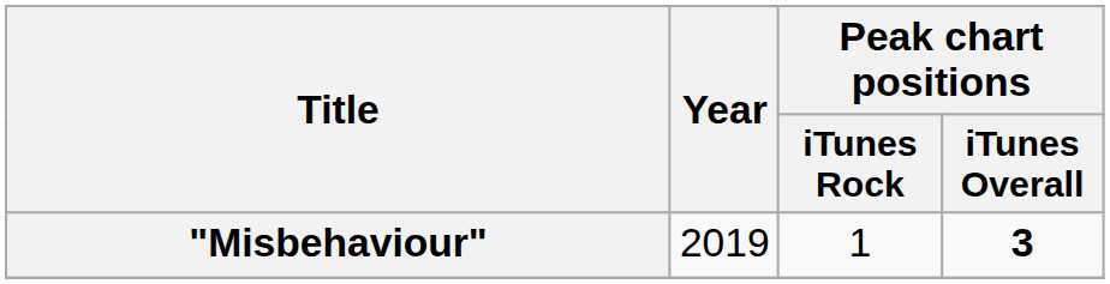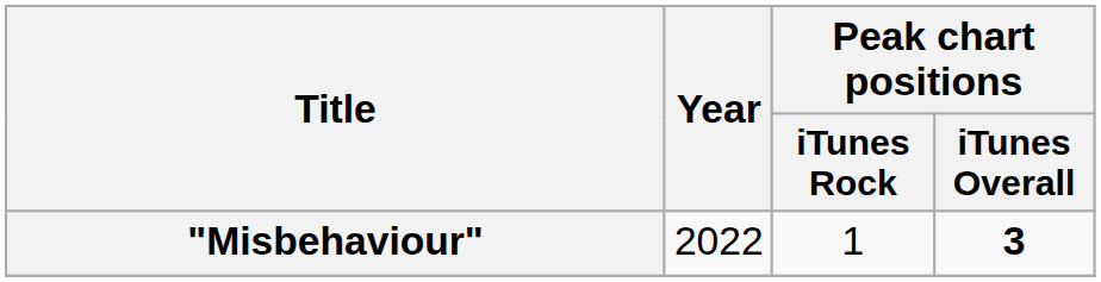 <table class="wikitable plainrowheaders" style="text-align:center;" border="1">
 <tr>
 <th scope="col" rowspan="2" style="width:16em;">Title</th>
 <th scope="col" rowspan="2">Year</th>
 <th scope="col" colspan="2">Peak chart positions</th>
 </tr>
 <tr>
 <th scope="col" style="width:4em;font-size:90%;">iTunes Rock<br></th>
 <th scope="col" style="width:4em;font-size:90%;">iTunes Overall<br></th>
 </tr>
 <tr>
 <th scope="row">"Misbehaviour"</th>
-<td>2019</td>
+<td>2022</td>
 <td>1</td>
 <td><strong>3</strong></td>
 </tr>
 <tr>
 </tr>
 </table>
